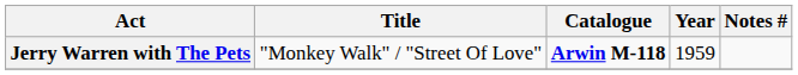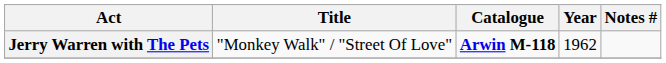 <table class="wikitable plainrowheaders sortable">
 <tr>
 <th scope="col" class="unsortable">Act</th>
 <th scope="col">Title</th>
 <th scope="col">Catalogue</th>
 <th scope="col">Year</th>
 <th scope="col" class="unsortable">Notes #</th>
 </tr>
 <tr>
 <th scope="row">Jerry Warren with <a href='#'>The Pets</a></th>
 <td>"Monkey Walk" / "Street Of Love"</td>
 <td><strong><a href='#'>Arwin</a> M-118</strong></td>
-<td>1959</td>
+<td>1962</td>
 <td></td>
 </tr>
 <tr>
 </tr>
 </table>
